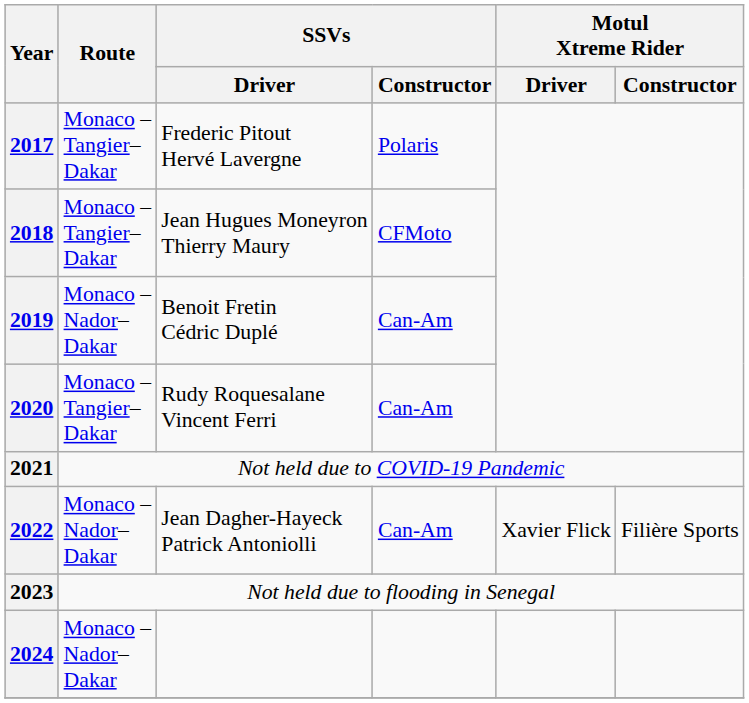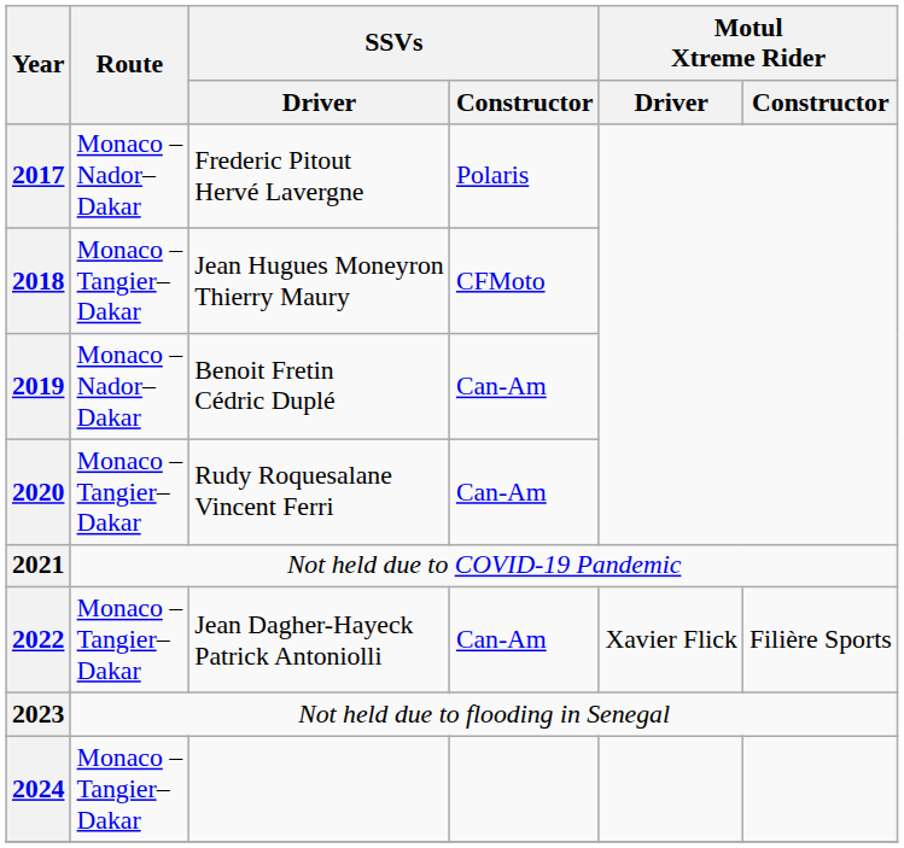 <table class="wikitable" style="font-size:90%; margin:1em auto">
 <tr>
 <th rowspan=2>Year</th>
 <th rowspan=2>Route</th>
 <th colspan=2>SSVs</th>
 <th colspan=2>Motul<br>Xtreme Rider</th>
 </tr>
 <tr>
 <th>Driver</th>
 <th>Constructor</th>
 <th>Driver</th>
 <th>Constructor</th>
 </tr>
 <tr>
 <th><a href='#'>2017</a></th>
-<td><a href='#'>Monaco</a> –<br><a href='#'>Tangier</a>–<br><a href='#'>Dakar</a></td>
+<td><a href='#'>Monaco</a> –<br><a href='#'>Nador</a>–<br><a href='#'>Dakar</a></td>
 <td> Frederic Pitout<br> Hervé Lavergne</td>
 <td><a href='#'>Polaris</a></td>
 </tr>
 <tr>
 <th><a href='#'>2018</a></th>
 <td><a href='#'>Monaco</a> –<br><a href='#'>Tangier</a>–<br><a href='#'>Dakar</a></td>
 <td> Jean Hugues Moneyron<br> Thierry Maury</td>
 <td><a href='#'>CFMoto</a></td>
 </tr>
 <tr>
 <th><a href='#'>2019</a></th>
 <td><a href='#'>Monaco</a> –<br><a href='#'>Nador</a>–<br><a href='#'>Dakar</a></td>
 <td> Benoit Fretin<br> Cédric Duplé</td>
 <td><a href='#'>Can-Am</a></td>
 </tr>
 <tr>
 <th><a href='#'>2020</a></th>
 <td><a href='#'>Monaco</a> –<br><a href='#'>Tangier</a>–<br><a href='#'>Dakar</a></td>
 <td> Rudy Roquesalane<br> Vincent Ferri</td>
 <td><a href='#'>Can-Am</a></td>
 </tr>
 <tr>
 <th>2021</th>
 <td colspan=5 align=center><em>Not held due to <a href='#'>COVID-19 Pandemic</a></em></td>
 </tr>
 <tr>
 <th><a href='#'>2022</a></th>
-<td><a href='#'>Monaco</a> –<br><a href='#'>Nador</a>–<br><a href='#'>Dakar</a></td>
+<td><a href='#'>Monaco</a> –<br><a href='#'>Tangier</a>–<br><a href='#'>Dakar</a></td>
 <td> Jean Dagher-Hayeck <br> Patrick Antoniolli</td>
 <td><a href='#'>Can-Am</a></td>
 <td> Xavier Flick</td>
 <td>Filière Sports</td>
 </tr>
 <tr>
 <th>2023</th>
 <td colspan=5 align=center><em>Not held due to flooding in Senegal</em></td>
 </tr>
 <tr>
 <th><a href='#'>2024</a></th>
-<td><a href='#'>Monaco</a> –<br><a href='#'>Nador</a>–<br><a href='#'>Dakar</a></td>
+<td><a href='#'>Monaco</a> –<br><a href='#'>Tangier</a>–<br><a href='#'>Dakar</a></td>
 <td></td>
 <td></td>
 <td></td>
 <td></td>
 </tr>
 <tr>
 </tr>
 </table>
